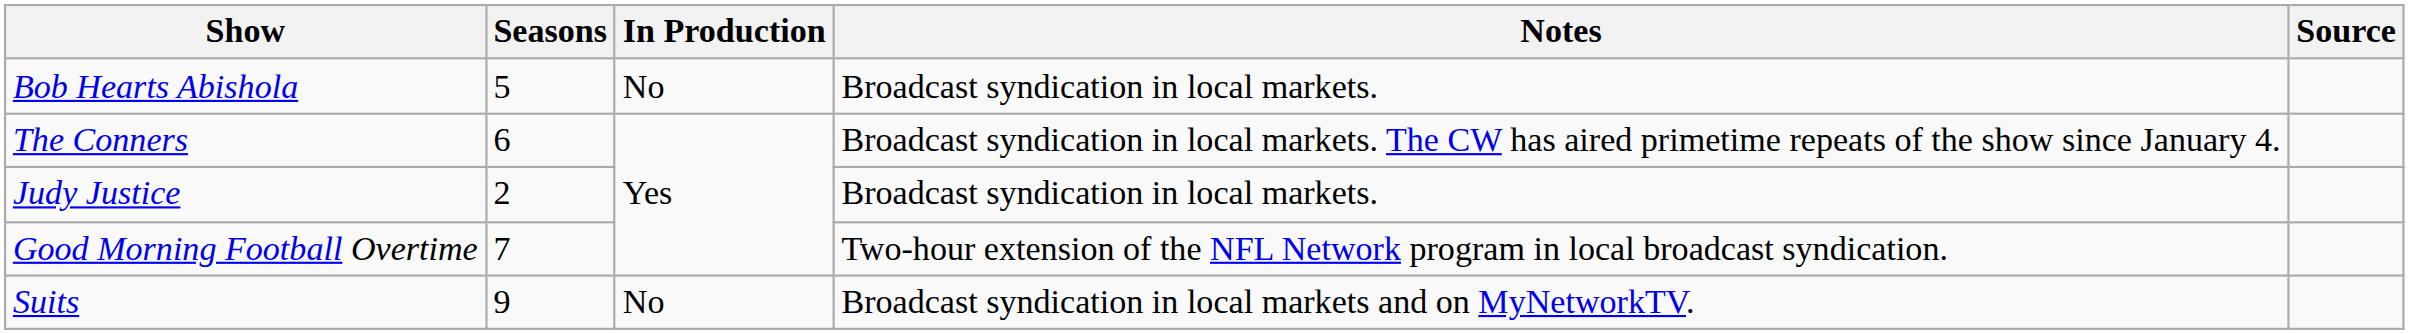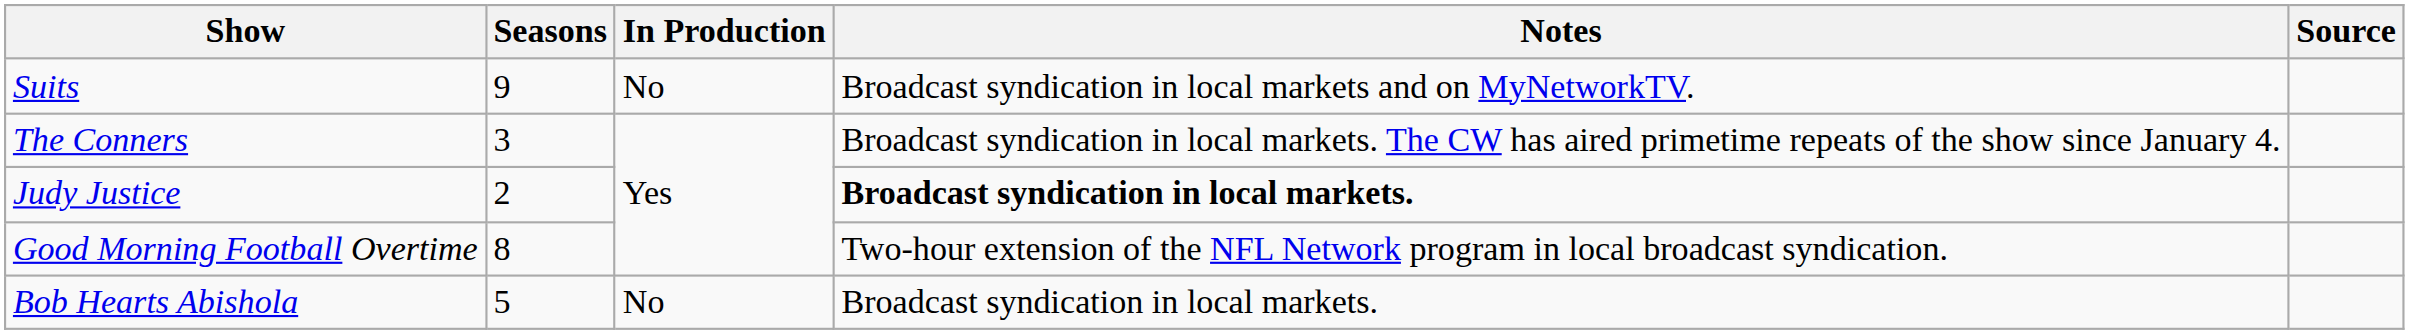 <table class="wikitable">
 <tr>
 <th>Show</th>
 <th>Seasons</th>
 <th>In Production</th>
 <th>Notes</th>
 <th>Source</th>
 </tr>
 <tr>
-<td><em><a href='#'>Bob Hearts Abishola</a></em></td>
-<td>5</td>
+<td><em><a href='#'>Suits</a></em></td>
+<td>9</td>
 <td>No</td>
-<td>Broadcast syndication in local markets.</td>
+<td>Broadcast syndication in local markets and on <a href='#'>MyNetworkTV</a>.</td>
 <td></td>
 </tr>
 <tr>
 <td><em><a href='#'>The Conners</a></em></td>
-<td>6</td>
+<td>3</td>
 <td rowspan="3">Yes</td>
 <td>Broadcast syndication in local markets. <a href='#'>The CW</a> has aired primetime repeats of the show since January 4.</td>
 <td></td>
 </tr>
 <tr>
 <td><em><a href='#'>Judy Justice</a></em></td>
 <td>2</td>
-<td>Broadcast syndication in local markets.</td>
+<td><strong>Broadcast syndication in local markets.</strong></td>
 <td></td>
 </tr>
 <tr>
 <td><em><a href='#'>Good Morning Football</a> Overtime</em></td>
-<td>7</td>
+<td>8</td>
 <td>Two-hour extension of the <a href='#'>NFL Network</a> program in local broadcast syndication.</td>
 <td></td>
 </tr>
 <tr>
-<td><em><a href='#'>Suits</a></em></td>
-<td>9</td>
+<td><em><a href='#'>Bob Hearts Abishola</a></em></td>
+<td>5</td>
 <td>No</td>
-<td>Broadcast syndication in local markets and on <a href='#'>MyNetworkTV</a>.</td>
+<td>Broadcast syndication in local markets.</td>
 <td></td>
 </tr>
 </table>
